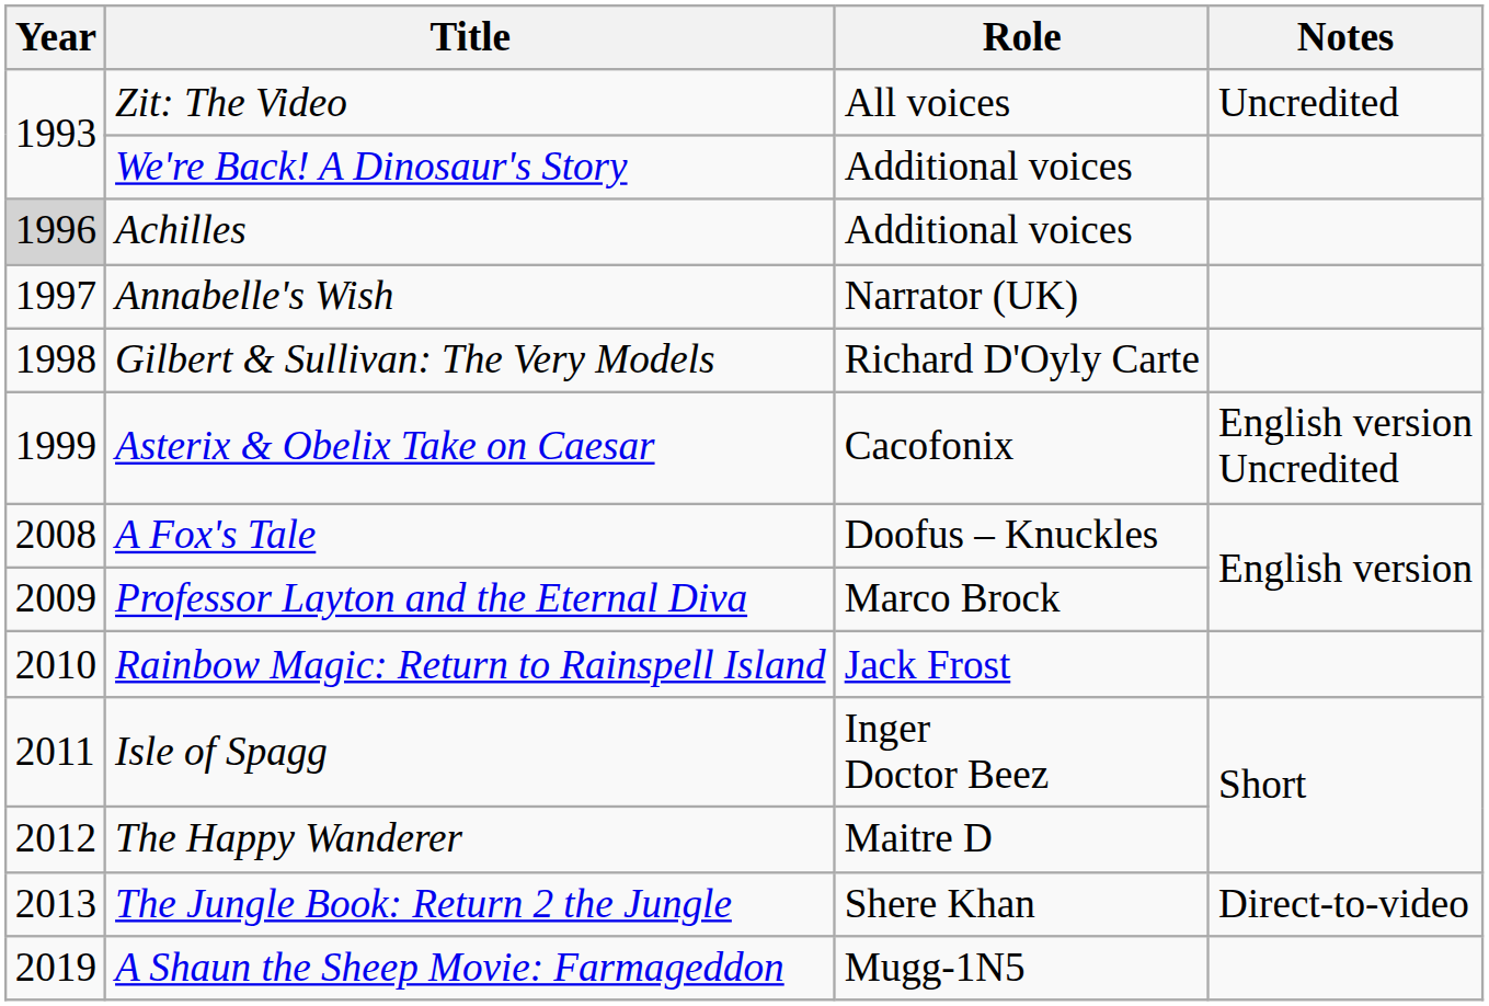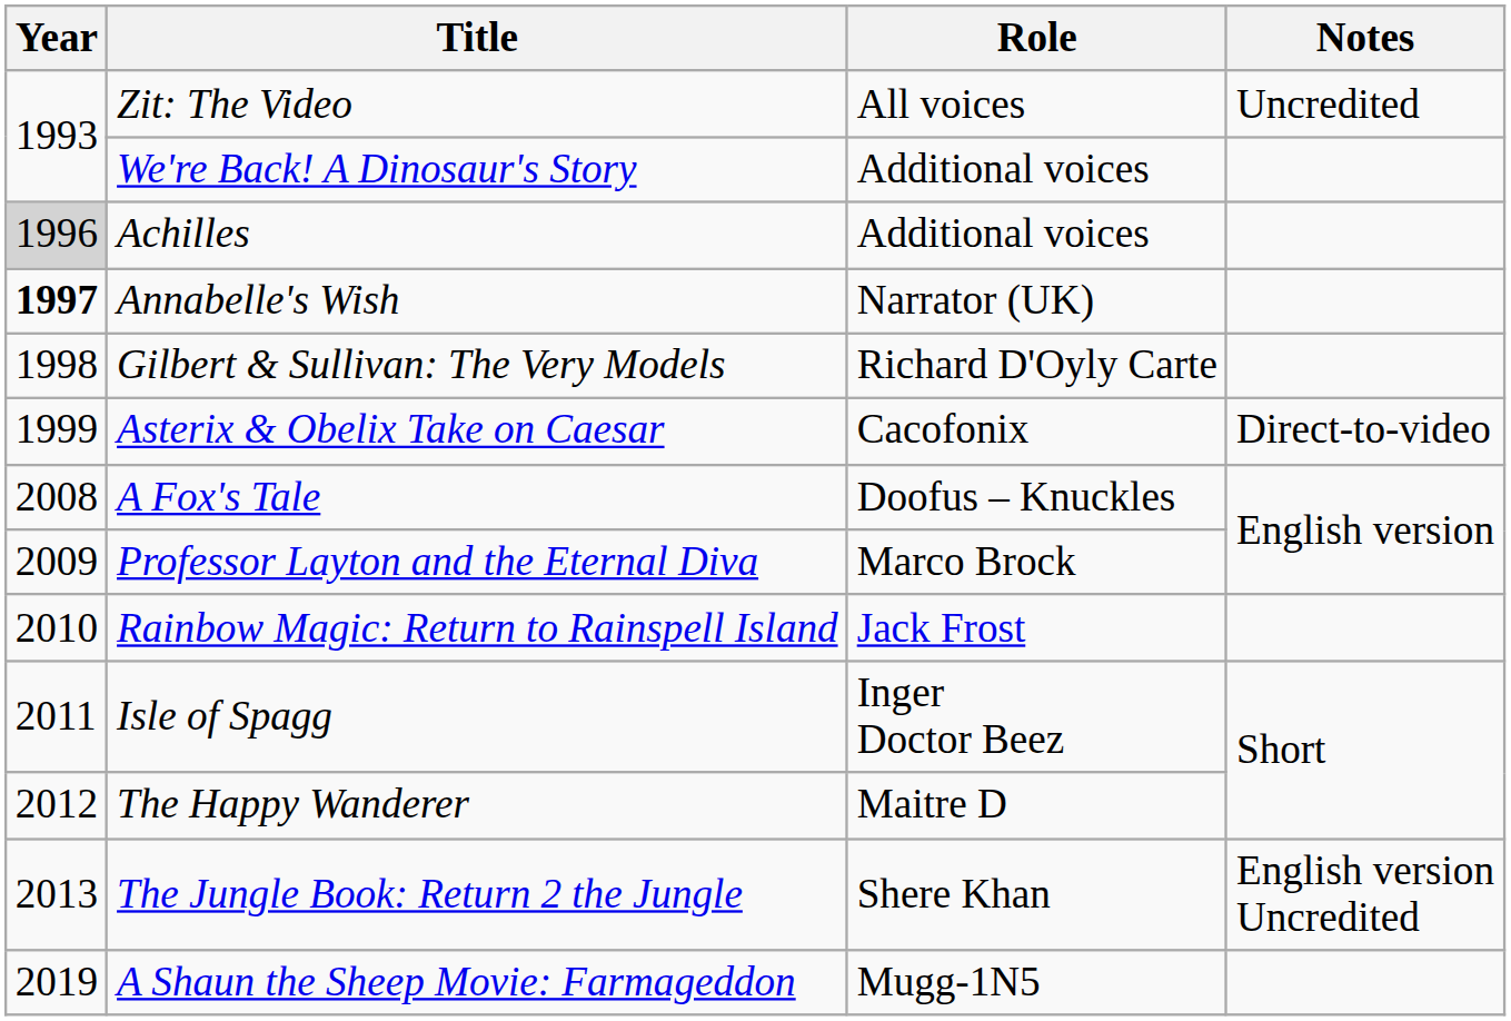 <table class="wikitable">
 <tr>
 <th>Year</th>
 <th>Title</th>
 <th>Role</th>
 <th>Notes</th>
 </tr>
 <tr>
 <td rowspan="2">1993</td>
 <td><em>Zit: The Video</em></td>
 <td>All voices</td>
 <td>Uncredited</td>
 </tr>
 <tr>
 <td><em><a href='#'>We're Back! A Dinosaur's Story</a></em></td>
 <td>Additional voices</td>
 <td></td>
 </tr>
 <tr>
 <td style="background: lightgrey;">1996</td>
 <td><em>Achilles</em></td>
 <td>Additional voices</td>
 <td></td>
 </tr>
 <tr>
-<td>1997</td>
+<td><strong>1997</strong></td>
 <td><em>Annabelle's Wish</em></td>
 <td>Narrator (UK)</td>
 <td></td>
 </tr>
 <tr>
 <td>1998</td>
 <td><em>Gilbert & Sullivan: The Very Models</em></td>
 <td>Richard D'Oyly Carte</td>
 <td></td>
 </tr>
 <tr>
 <td>1999</td>
 <td><em><a href='#'>Asterix & Obelix Take on Caesar</a></em></td>
 <td>Cacofonix</td>
-<td>English version<br>Uncredited</td>
+<td>Direct-to-video</td>
 </tr>
 <tr>
 <td>2008</td>
 <td><em><a href='#'>A Fox's Tale</a></em></td>
 <td>Doofus – Knuckles</td>
 <td rowspan="2">English version</td>
 </tr>
 <tr>
 <td>2009</td>
 <td><em><a href='#'>Professor Layton and the Eternal Diva</a></em></td>
 <td>Marco Brock</td>
 </tr>
 <tr>
 <td>2010</td>
 <td><em><a href='#'>Rainbow Magic: Return to Rainspell Island</a></em></td>
 <td><a href='#'>Jack Frost</a></td>
 <td></td>
 </tr>
 <tr>
 <td>2011</td>
 <td><em>Isle of Spagg</em></td>
 <td>Inger<br>Doctor Beez</td>
 <td rowspan="2">Short</td>
 </tr>
 <tr>
 <td>2012</td>
 <td><em>The Happy Wanderer</em></td>
 <td>Maitre D</td>
 </tr>
 <tr>
 <td>2013</td>
 <td><em><a href='#'>The Jungle Book: Return 2 the Jungle</a></em></td>
 <td>Shere Khan</td>
-<td>Direct-to-video</td>
+<td>English version<br>Uncredited</td>
 </tr>
 <tr>
 <td>2019</td>
 <td><em><a href='#'>A Shaun the Sheep Movie: Farmageddon</a></em></td>
 <td>Mugg-1N5</td>
 </tr>
 </table>
